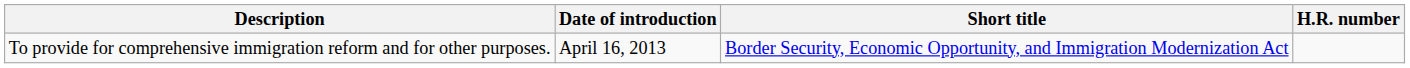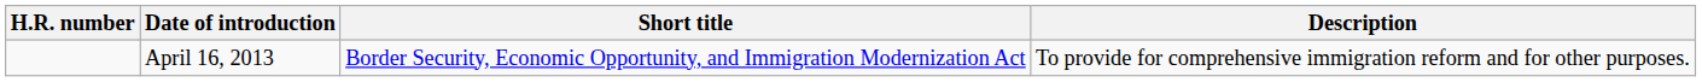 <table class="wikitable">
 <tr valign="bottom">
-<th>Description</th>
+<th>H.R. number</th>
 <th>Date of introduction</th>
 <th>Short title</th>
-<th>H.R. number</th>
+<th>Description</th>
 </tr>
 <tr>
-<td>To provide for comprehensive immigration reform and for other purposes.</td>
+<td></td>
 <td>April 16, 2013</td>
 <td><a href='#'>Border Security, Economic Opportunity, and Immigration Modernization Act</a></td>
-<td></td>
+<td>To provide for comprehensive immigration reform and for other purposes.</td>
 </tr>
 </table>
